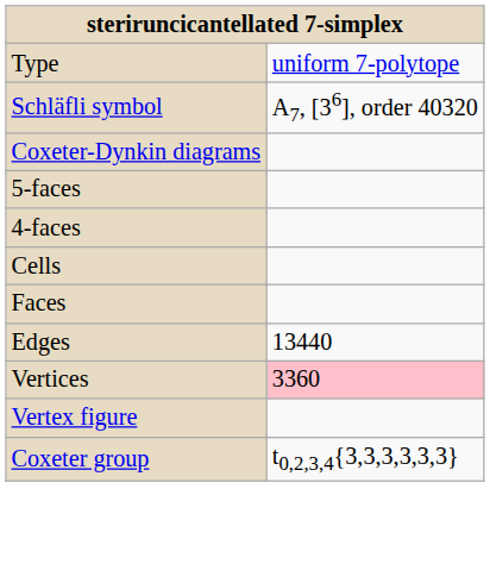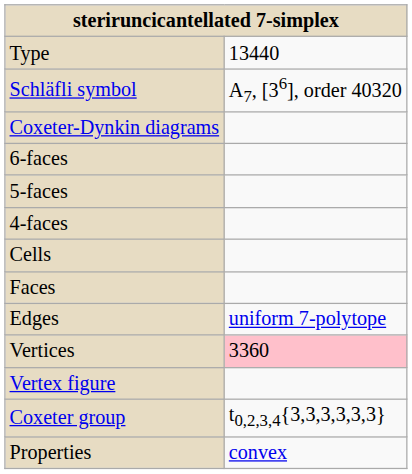 <table class="wikitable" align="right" style="margin-left:10px" width="320">
 <tr>
 <th style="background:#e7dcc3;" colspan="2">steriruncicantellated 7-simplex</th>
 </tr>
 <tr>
 <td style="background:#e7dcc3;">Type</td>
-<td><a href='#'>uniform 7-polytope</a></td>
+<td>13440</td>
 </tr>
 <tr>
 <td style="background:#e7dcc3;"><a href='#'>Schläfli symbol</a></td>
 <td>A<sub>7</sub>, [3<sup>6</sup>], order 40320</td>
 </tr>
 <tr>
 <td style="background:#e7dcc3;"><a href='#'>Coxeter-Dynkin diagrams</a></td>
+<td></td>
+</tr>
+<tr>
+<td style="background:#e7dcc3;">6-faces</td>
 <td></td>
 </tr>
 <tr>
 <td style="background:#e7dcc3;">5-faces</td>
 <td></td>
 </tr>
 <tr>
 <td style="background:#e7dcc3;">4-faces</td>
 <td></td>
 </tr>
 <tr>
 <td style="background:#e7dcc3;">Cells</td>
 <td></td>
 </tr>
 <tr>
 <td style="background:#e7dcc3;">Faces</td>
 <td></td>
 </tr>
 <tr>
 <td style="background:#e7dcc3;">Edges</td>
-<td>13440</td>
+<td><a href='#'>uniform 7-polytope</a></td>
 </tr>
 <tr>
 <td style="background:#e7dcc3;">Vertices</td>
 <td style="background: pink;">3360</td>
 </tr>
 <tr>
 <td style="background:#e7dcc3;"><a href='#'>Vertex figure</a></td>
 <td></td>
 </tr>
 <tr>
 <td style="background:#e7dcc3;"><a href='#'>Coxeter group</a></td>
 <td>t<sub>0,2,3,4</sub>{3,3,3,3,3,3}</td>
 </tr>
+<tr>
+<td style="background:#e7dcc3;">Properties</td>
+<td><a href='#'>convex</a></td>
+</tr>
 </table>
